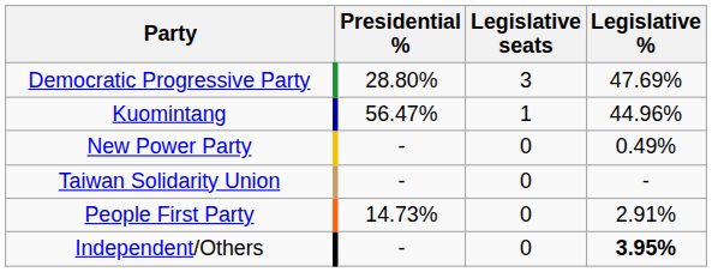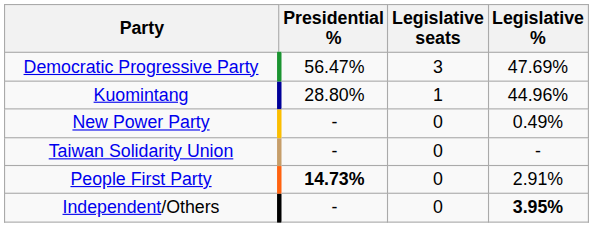 <table class="wikitable" style="text-align:center">
 <tr>
 <th width=240>Party</th>
 <th width=80>Presidential %</th>
 <th width=80>Legislative seats</th>
 <th width=80>Legislative %</th>
 </tr>
 <tr>
 <td align=center style="border-right:4px solid #1B9431;" align="center"><a href='#'>Democratic Progressive Party</a></td>
-<td>28.80%</td>
+<td>56.47%</td>
 <td>3</td>
 <td>47.69%</td>
 </tr>
 <tr>
 <td align=center style="border-right:4px solid #000099;" align="center"><a href='#'>Kuomintang</a></td>
-<td>56.47%</td>
+<td>28.80%</td>
 <td>1</td>
 <td>44.96%</td>
 </tr>
 <tr>
 <td align=center style="border-right:4px solid #FBBE01;" align="center"><a href='#'>New Power Party</a></td>
 <td>-</td>
 <td>0</td>
 <td>0.49%</td>
 </tr>
 <tr>
 <td align=center style="border-right:4px solid #C69E6A;" align="center"><a href='#'>Taiwan Solidarity Union</a></td>
 <td>-</td>
 <td>0</td>
 <td>-</td>
 </tr>
 <tr>
 <td align=center style="border-right:4px solid #FF6310;" align="center"><a href='#'>People First Party</a></td>
-<td>14.73%</td>
+<td><strong>14.73%</strong></td>
 <td>0</td>
 <td>2.91%</td>
 </tr>
 <tr>
 <td align=center style="border-right:4px solid #000000;" align="center"><a href='#'>Independent</a>/Others</td>
 <td>-</td>
 <td>0</td>
 <td><strong>3.95%</strong></td>
 </tr>
 </table>
